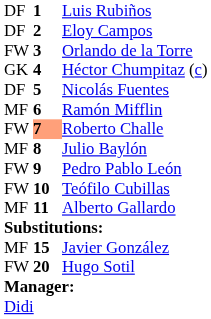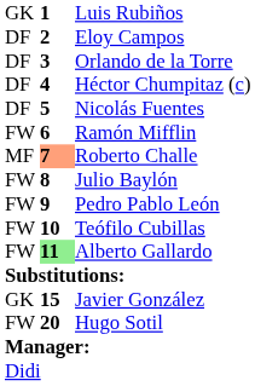 <table style="font-size: 90%" cellspacing="0" cellpadding="0">
 <tr>
 <th width="25"></th>
 <th width="25"></th>
 </tr>
 <tr>
-<td>DF</td>
+<td>GK</td>
 <td><strong>1</strong></td>
 <td><a href='#'>Luis Rubiños</a></td>
 </tr>
 <tr>
 <td>DF</td>
 <td><strong>2</strong></td>
 <td><a href='#'>Eloy Campos</a></td>
 <td></td>
 <td></td>
 </tr>
 <tr>
-<td>FW</td>
+<td>DF</td>
 <td><strong>3</strong></td>
 <td><a href='#'>Orlando de la Torre</a></td>
 </tr>
 <tr>
-<td>GK</td>
+<td>DF</td>
 <td><strong>4</strong></td>
 <td><a href='#'>Héctor Chumpitaz</a> (<a href='#'>c</a>)</td>
 </tr>
 <tr>
 <td>DF</td>
 <td><strong>5</strong></td>
 <td><a href='#'>Nicolás Fuentes</a></td>
 </tr>
 <tr>
-<td>MF</td>
+<td>FW</td>
 <td><strong>6</strong></td>
 <td><a href='#'>Ramón Mifflin</a></td>
 </tr>
 <tr>
-<td>FW</td>
+<td>MF</td>
 <td style="background: lightsalmon;"><strong>7</strong></td>
 <td><a href='#'>Roberto Challe</a></td>
 </tr>
 <tr>
-<td>MF</td>
+<td>FW</td>
 <td><strong>8</strong></td>
 <td><a href='#'>Julio Baylón</a></td>
 <td></td>
 <td></td>
 </tr>
 <tr>
 <td>FW</td>
 <td><strong>9</strong></td>
 <td><a href='#'>Pedro Pablo León</a></td>
 </tr>
 <tr>
 <td>FW</td>
 <td><strong>10</strong></td>
 <td><a href='#'>Teófilo Cubillas</a></td>
 </tr>
 <tr>
-<td>MF</td>
-<td><strong>11</strong></td>
+<td>FW</td>
+<td style="background: lightgreen;"><strong>11</strong></td>
 <td><a href='#'>Alberto Gallardo</a></td>
 </tr>
 <tr>
 <td colspan=3><strong>Substitutions:</strong></td>
 </tr>
 <tr>
-<td>MF</td>
+<td>GK</td>
 <td><strong>15</strong></td>
 <td><a href='#'>Javier González</a></td>
 <td></td>
 <td></td>
 </tr>
 <tr>
 <td>FW</td>
 <td><strong>20</strong></td>
 <td><a href='#'>Hugo Sotil</a></td>
 <td></td>
 <td></td>
 </tr>
 <tr>
 <td colspan=3><strong>Manager:</strong></td>
 </tr>
 <tr>
 <td colspan="4"> <a href='#'>Didi</a></td>
 </tr>
 </table>
